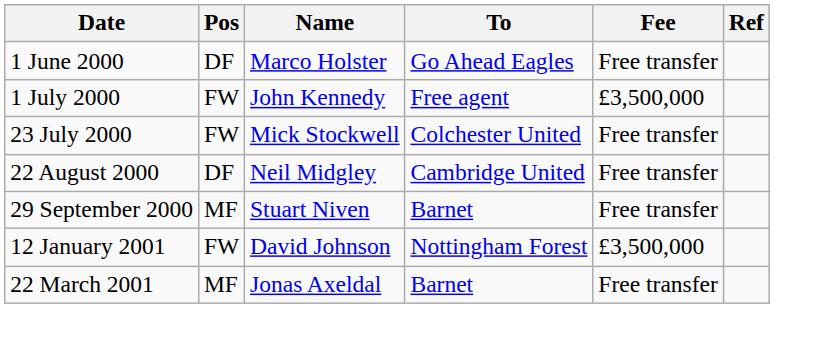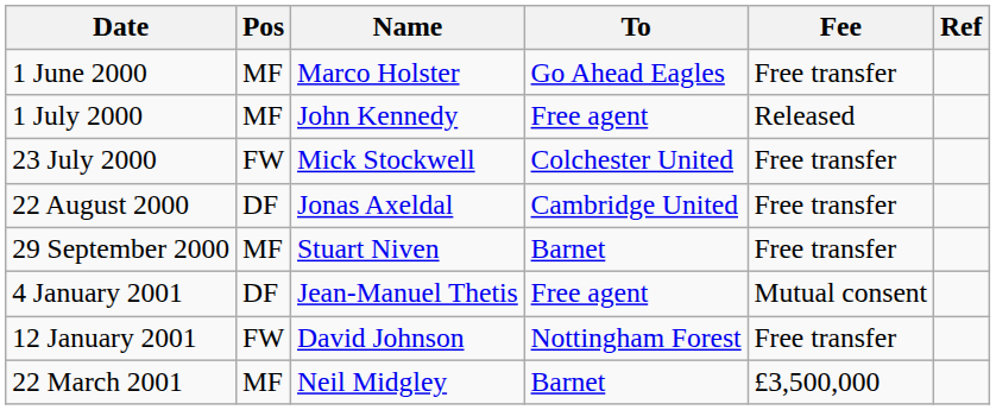 <table class="wikitable">
 <tr>
 <th>Date</th>
 <th>Pos</th>
 <th>Name</th>
 <th>To</th>
 <th>Fee</th>
 <th>Ref</th>
 </tr>
 <tr>
 <td>1 June 2000</td>
-<td>DF</td>
+<td>MF</td>
 <td> <a href='#'>Marco Holster</a></td>
 <td> <a href='#'>Go Ahead Eagles</a></td>
 <td>Free transfer</td>
 <td></td>
 </tr>
 <tr>
 <td>1 July 2000</td>
-<td>FW</td>
+<td>MF</td>
 <td> <a href='#'>John Kennedy</a></td>
 <td><a href='#'>Free agent</a></td>
-<td>£3,500,000</td>
+<td>Released</td>
 <td></td>
 </tr>
 <tr>
 <td>23 July 2000</td>
 <td>FW</td>
 <td> <a href='#'>Mick Stockwell</a></td>
 <td> <a href='#'>Colchester United</a></td>
 <td>Free transfer</td>
 <td></td>
 </tr>
 <tr>
 <td>22 August 2000</td>
 <td>DF</td>
-<td> <a href='#'>Neil Midgley</a></td>
+<td> <a href='#'>Jonas Axeldal</a></td>
 <td> <a href='#'>Cambridge United</a></td>
 <td>Free transfer</td>
 <td></td>
 </tr>
 <tr>
 <td>29 September 2000</td>
 <td>MF</td>
 <td> <a href='#'>Stuart Niven</a></td>
 <td> <a href='#'>Barnet</a></td>
 <td>Free transfer</td>
 <td></td>
 </tr>
 <tr>
+<td>4 January 2001</td>
+<td>DF</td>
+<td> <a href='#'>Jean-Manuel Thetis</a></td>
+<td><a href='#'>Free agent</a></td>
+<td>Mutual consent</td>
+<td></td>
+</tr>
+<tr>
 <td>12 January 2001</td>
 <td>FW</td>
 <td> <a href='#'>David Johnson</a></td>
 <td> <a href='#'>Nottingham Forest</a></td>
-<td>£3,500,000</td>
+<td>Free transfer</td>
 <td></td>
 </tr>
 <tr>
 <td>22 March 2001</td>
 <td>MF</td>
-<td> <a href='#'>Jonas Axeldal</a></td>
+<td> <a href='#'>Neil Midgley</a></td>
 <td> <a href='#'>Barnet</a></td>
-<td>Free transfer</td>
+<td>£3,500,000</td>
 <td></td>
 </tr>
 </table>
